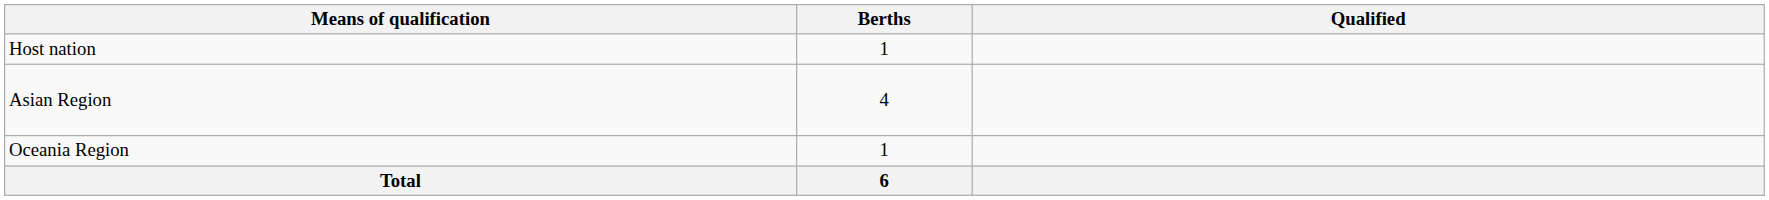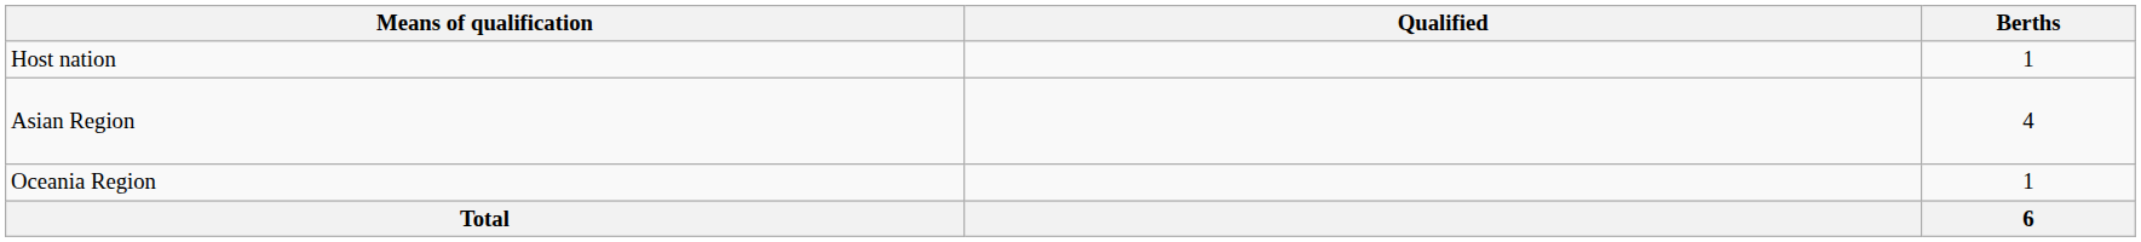 <table class="wikitable" style="width:95%;">
 <tr>
 <th width=45%>Means of qualification</th>
+<th width=45%>Qualified</th>
 <th width=10%>Berths</th>
-<th width=45%>Qualified</th>
 </tr>
 <tr>
 <td>Host nation</td>
+<td></td>
 <td align=center>1</td>
-<td></td>
 </tr>
 <tr>
 <td>Asian Region</td>
+<td><br><br><br></td>
 <td align=center>4</td>
-<td><br><br><br></td>
 </tr>
 <tr>
 <td>Oceania Region</td>
+<td></td>
 <td align=center>1</td>
-<td></td>
 </tr>
 <tr>
 <th>Total</th>
+<th></th>
 <th>6</th>
-<th></th>
 </tr>
 </table>
